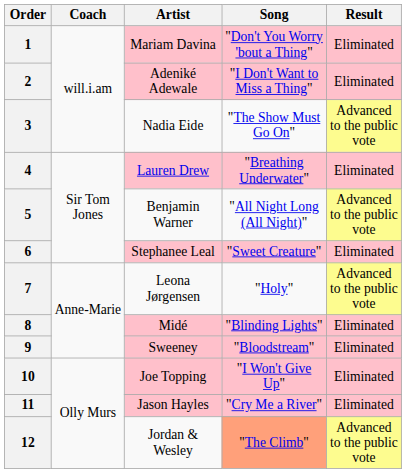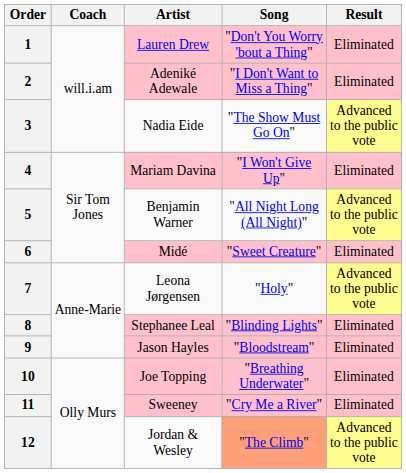 <table class="wikitable plainrowheaders" style="text-align:center; width:75%">
 <tr>
 <th style="width:05%">Order</th>
 <th style="width:15%">Coach</th>
 <th style="width:20%">Artist</th>
 <th style="width:20%">Song</th>
 <th style="width:10%">Result</th>
 </tr>
 <tr>
 <th scope="col">1</th>
 <td rowspan=3>will.i.am</td>
-<td style="background:pink;">Mariam Davina</td>
+<td style="background:pink;"><a href='#'>Lauren Drew</a></td>
 <td style="background:pink;">"<a href='#'>Don't You Worry 'bout a Thing</a>"</td>
 <td style="background:pink;">Eliminated</td>
 </tr>
 <tr>
 <th scope="col">2</th>
 <td style="background:pink;">Adeniké Adewale</td>
 <td style="background:pink;">"<a href='#'>I Don't Want to Miss a Thing</a>"</td>
 <td style="background:pink;">Eliminated</td>
 </tr>
 <tr>
 <th scope="col">3</th>
 <td>Nadia Eide</td>
 <td>"<a href='#'>The Show Must Go On</a>"</td>
 <td style="background:#fdfc8f;">Advanced to the public vote</td>
 </tr>
 <tr>
 <th scope="col">4</th>
 <td rowspan=3>Sir Tom Jones</td>
-<td style="background:pink;"><a href='#'>Lauren Drew</a></td>
-<td style="background:pink;">"<a href='#'>Breathing Underwater</a>"</td>
+<td style="background:pink;">Mariam Davina</td>
+<td style="background:pink;">"<a href='#'>I Won't Give Up</a>"</td>
 <td style="background:pink;">Eliminated</td>
 </tr>
 <tr>
 <th scope="col">5</th>
 <td>Benjamin Warner</td>
 <td>"<a href='#'>All Night Long (All Night)</a>"</td>
 <td style="background:#fdfc8f;">Advanced to the public vote</td>
 </tr>
 <tr>
 <th scope="col">6</th>
-<td style="background:pink;">Stephanee Leal</td>
+<td style="background:pink;">Midé</td>
 <td style="background:pink;">"<a href='#'>Sweet Creature</a>"</td>
 <td style="background:pink;">Eliminated</td>
 </tr>
 <tr>
 <th scope="col">7</th>
 <td rowspan=3>Anne-Marie</td>
 <td>Leona Jørgensen</td>
 <td>"<a href='#'>Holy</a>"</td>
 <td style="background:#fdfc8f;">Advanced to the public vote</td>
 </tr>
 <tr>
 <th scope="col">8</th>
-<td style="background:pink;">Midé</td>
+<td style="background:pink;">Stephanee Leal</td>
 <td style="background:pink;">"<a href='#'>Blinding Lights</a>"</td>
 <td style="background:pink;">Eliminated</td>
 </tr>
 <tr>
 <th scope="col">9</th>
-<td style="background:pink;">Sweeney</td>
+<td style="background:pink;">Jason Hayles</td>
 <td style="background:pink;">"<a href='#'>Bloodstream</a>"</td>
 <td style="background:pink;">Eliminated</td>
 </tr>
 <tr>
 <th scope="col">10</th>
 <td rowspan=3>Olly Murs</td>
 <td style="background:pink;">Joe Topping</td>
-<td style="background:pink;">"<a href='#'>I Won't Give Up</a>"</td>
+<td style="background:pink;">"<a href='#'>Breathing Underwater</a>"</td>
 <td style="background:pink;">Eliminated</td>
 </tr>
 <tr>
 <th scope="col">11</th>
-<td style="background:pink;">Jason Hayles</td>
+<td style="background:pink;">Sweeney</td>
 <td style="background:pink;">"<a href='#'>Cry Me a River</a>"</td>
 <td style="background:pink;">Eliminated</td>
 </tr>
 <tr>
 <th scope="col">12</th>
 <td>Jordan & Wesley</td>
 <td style="background: lightsalmon;">"<a href='#'>The Climb</a>"</td>
 <td style="background:#fdfc8f;">Advanced to the public vote</td>
 </tr>
 </table>
